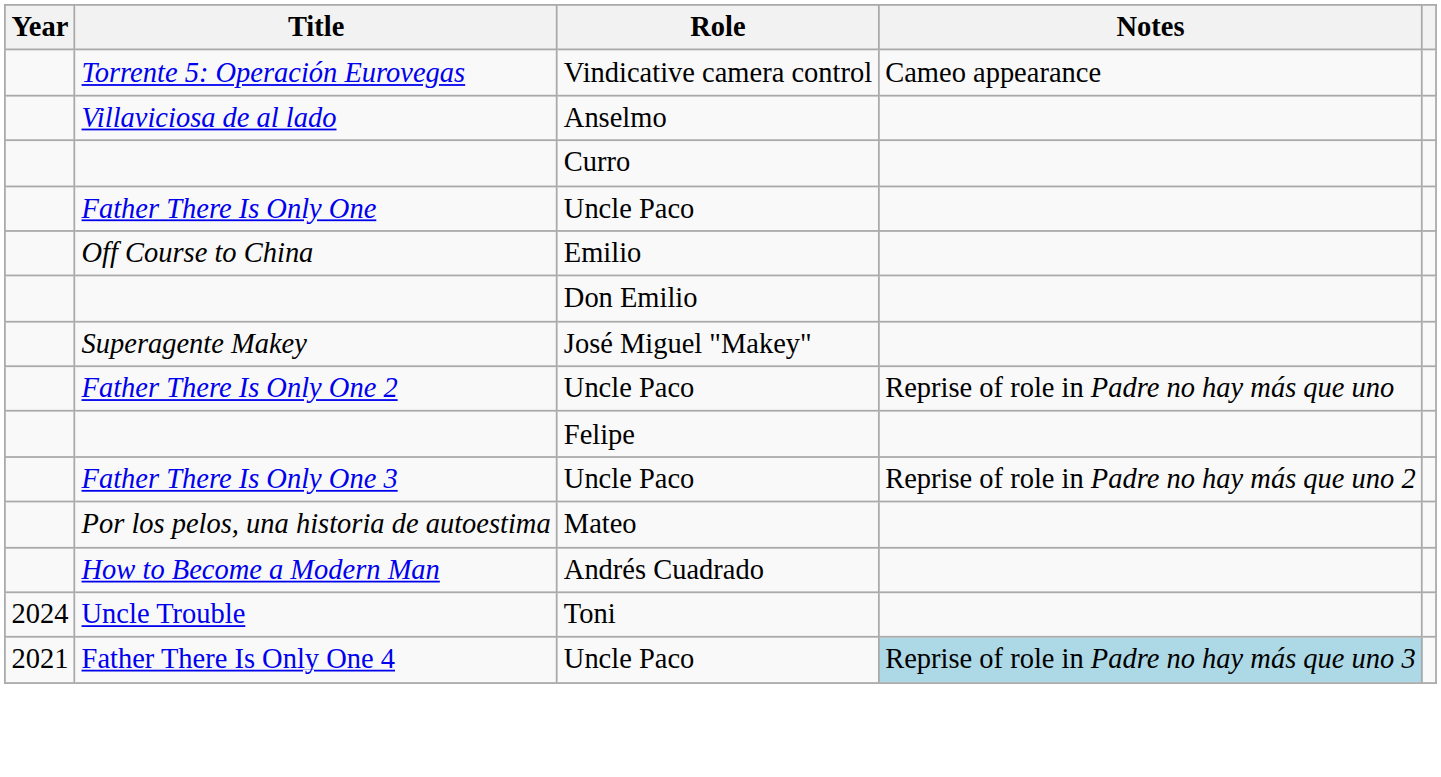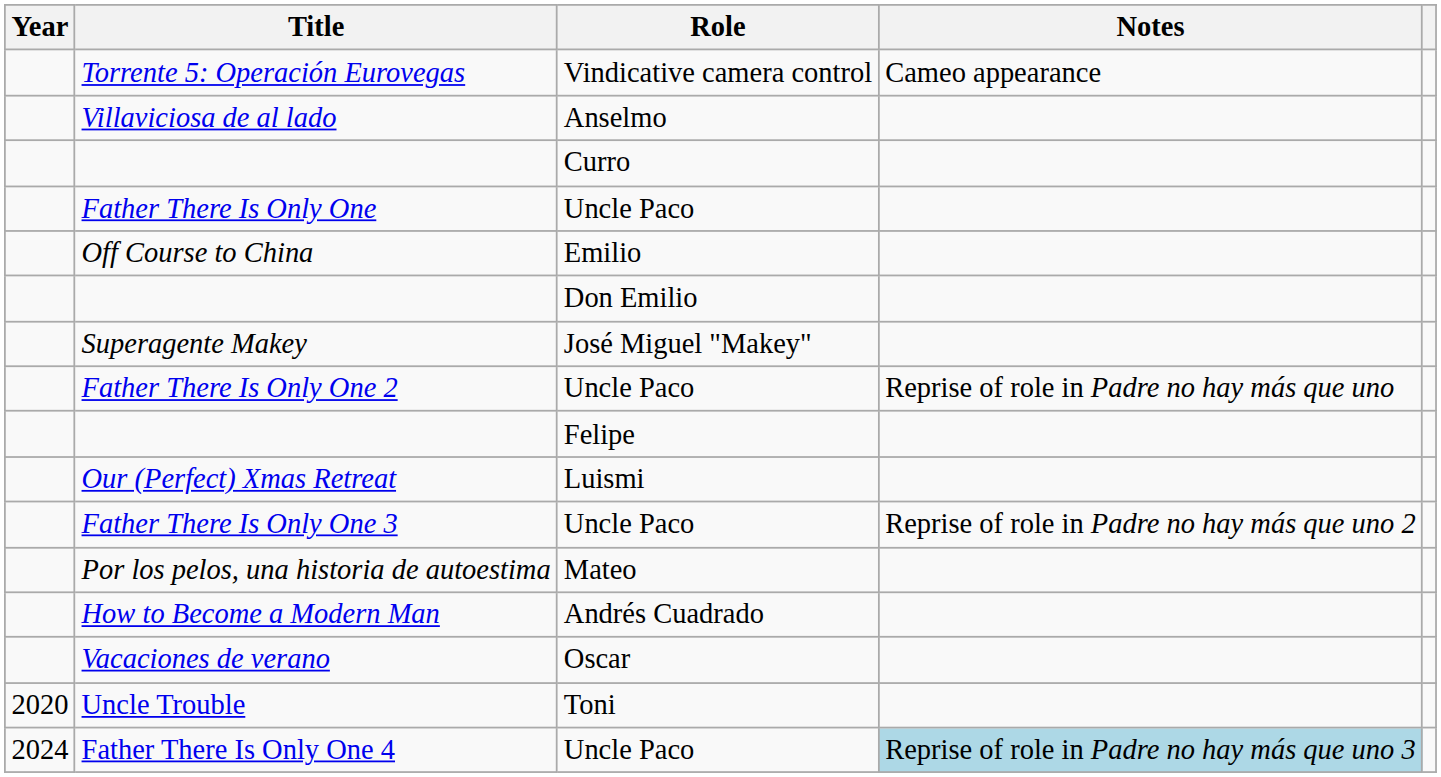 <table class="wikitable sortable plainrowheaders unsortable">
 <tr>
 <th scope=col>Year</th>
 <th scope=col>Title</th>
 <th scope=col>Role</th>
 <th scope=col>Notes</th>
 <th scope=col class= unsortable></th>
 </tr>
 <tr>
 <td></td>
 <td scope=row><em><a href='#'>Torrente 5: Operación Eurovegas</a></em></td>
 <td>Vindicative camera control</td>
 <td>Cameo appearance</td>
 <td></td>
 </tr>
 <tr>
 <td></td>
 <td scope=row><em><a href='#'>Villaviciosa de al lado</a></em></td>
 <td>Anselmo</td>
 <td></td>
 <td></td>
 </tr>
 <tr>
 <td></td>
 <td scope=row><em></em></td>
 <td>Curro</td>
 <td></td>
 <td></td>
 </tr>
 <tr>
 <td></td>
 <td scope=row><em><a href='#'>Father There Is Only One</a></em></td>
 <td>Uncle Paco</td>
 <td></td>
 <td></td>
 </tr>
 <tr>
 <td></td>
 <td scope=row><em>Off Course to China</em></td>
 <td>Emilio</td>
 <td></td>
 <td></td>
 </tr>
 <tr>
 <td></td>
 <td scope=row><em></em></td>
 <td>Don Emilio</td>
 <td></td>
 <td></td>
 </tr>
 <tr>
 <td></td>
 <td scope=row><em>Superagente Makey</em></td>
 <td>José Miguel "Makey"</td>
 <td></td>
 <td></td>
 </tr>
 <tr>
 <td></td>
 <td scope=row><em><a href='#'>Father There Is Only One 2</a></em></td>
 <td>Uncle Paco</td>
 <td>Reprise of role in <em>Padre no hay más que uno</em></td>
 <td></td>
 </tr>
 <tr>
 <td></td>
 <td scope=row><em></em></td>
 <td>Felipe</td>
 <td></td>
 <td></td>
 </tr>
 <tr>
 <td></td>
+<td scope=row><em><a href='#'>Our (Perfect) Xmas Retreat</a></em></td>
+<td>Luismi</td>
+<td></td>
+<td></td>
+</tr>
+<tr>
+<td></td>
 <td scope=row><em><a href='#'>Father There Is Only One 3</a></em></td>
 <td>Uncle Paco</td>
 <td>Reprise of role in <em>Padre no hay más que uno 2</em></td>
 <td></td>
 </tr>
 <tr>
 <td></td>
 <td scope=row><em>Por los pelos, una historia de autoestima</em></td>
 <td>Mateo</td>
 <td></td>
 <td></td>
 </tr>
 <tr>
 <td></td>
 <td scope=row><em><a href='#'>How to Become a Modern Man</a></em></td>
 <td>Andrés Cuadrado</td>
 <td></td>
 <td></td>
 </tr>
 <tr>
-<td>2024</td>
+<td></td>
+<td scope=row><em><a href='#'>Vacaciones de verano</a></em></td>
+<td>Oscar</td>
+<td></td>
+<td></td>
+</tr>
+<tr>
+<td>2020</td>
 <td><a href='#'>Uncle Trouble</a></td>
 <td>Toni</td>
 <td></td>
 <td></td>
 </tr>
 <tr>
-<td>2021</td>
+<td>2024</td>
 <td><a href='#'>Father There Is Only One 4</a></td>
 <td>Uncle Paco</td>
 <td style="background: lightblue;">Reprise of role in <em>Padre no hay más que uno 3</em></td>
 <td></td>
 </tr>
 </table>
